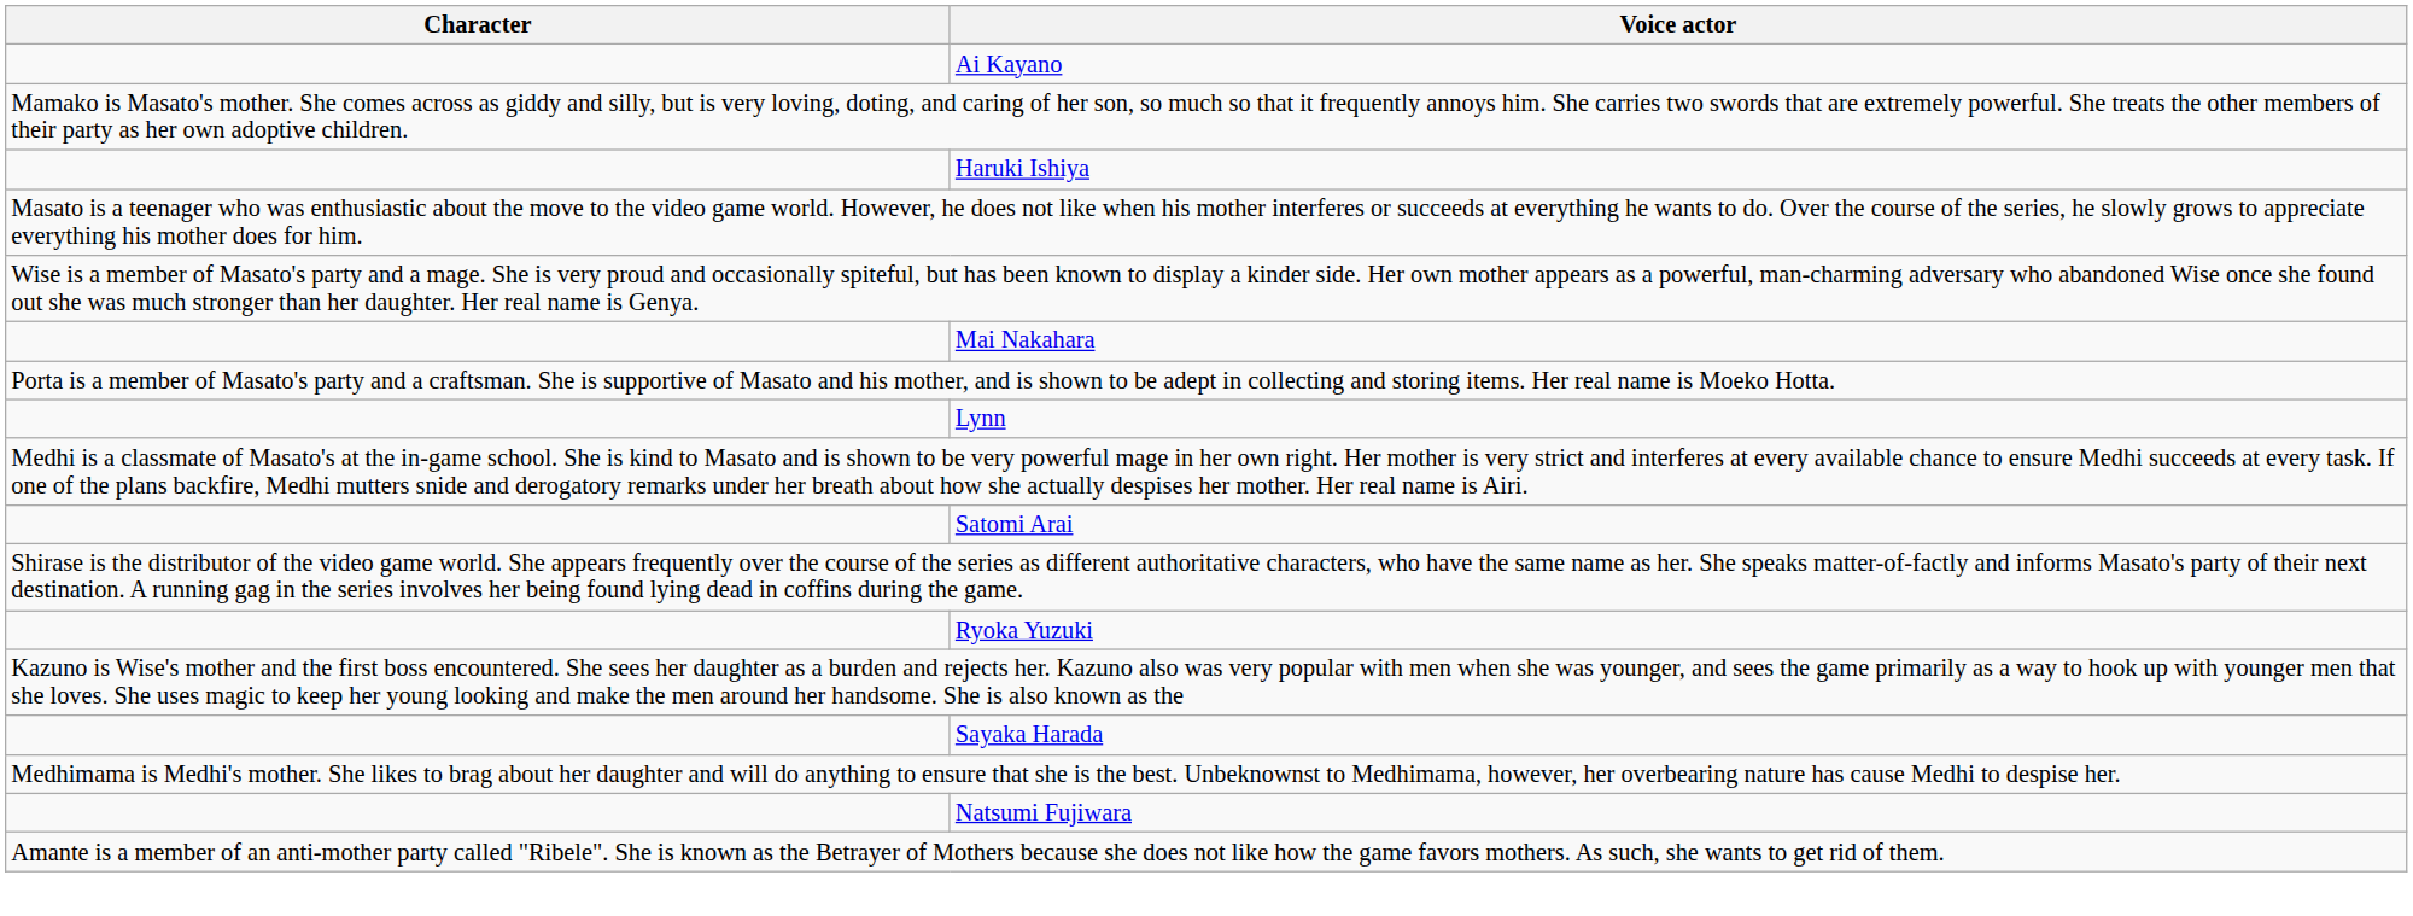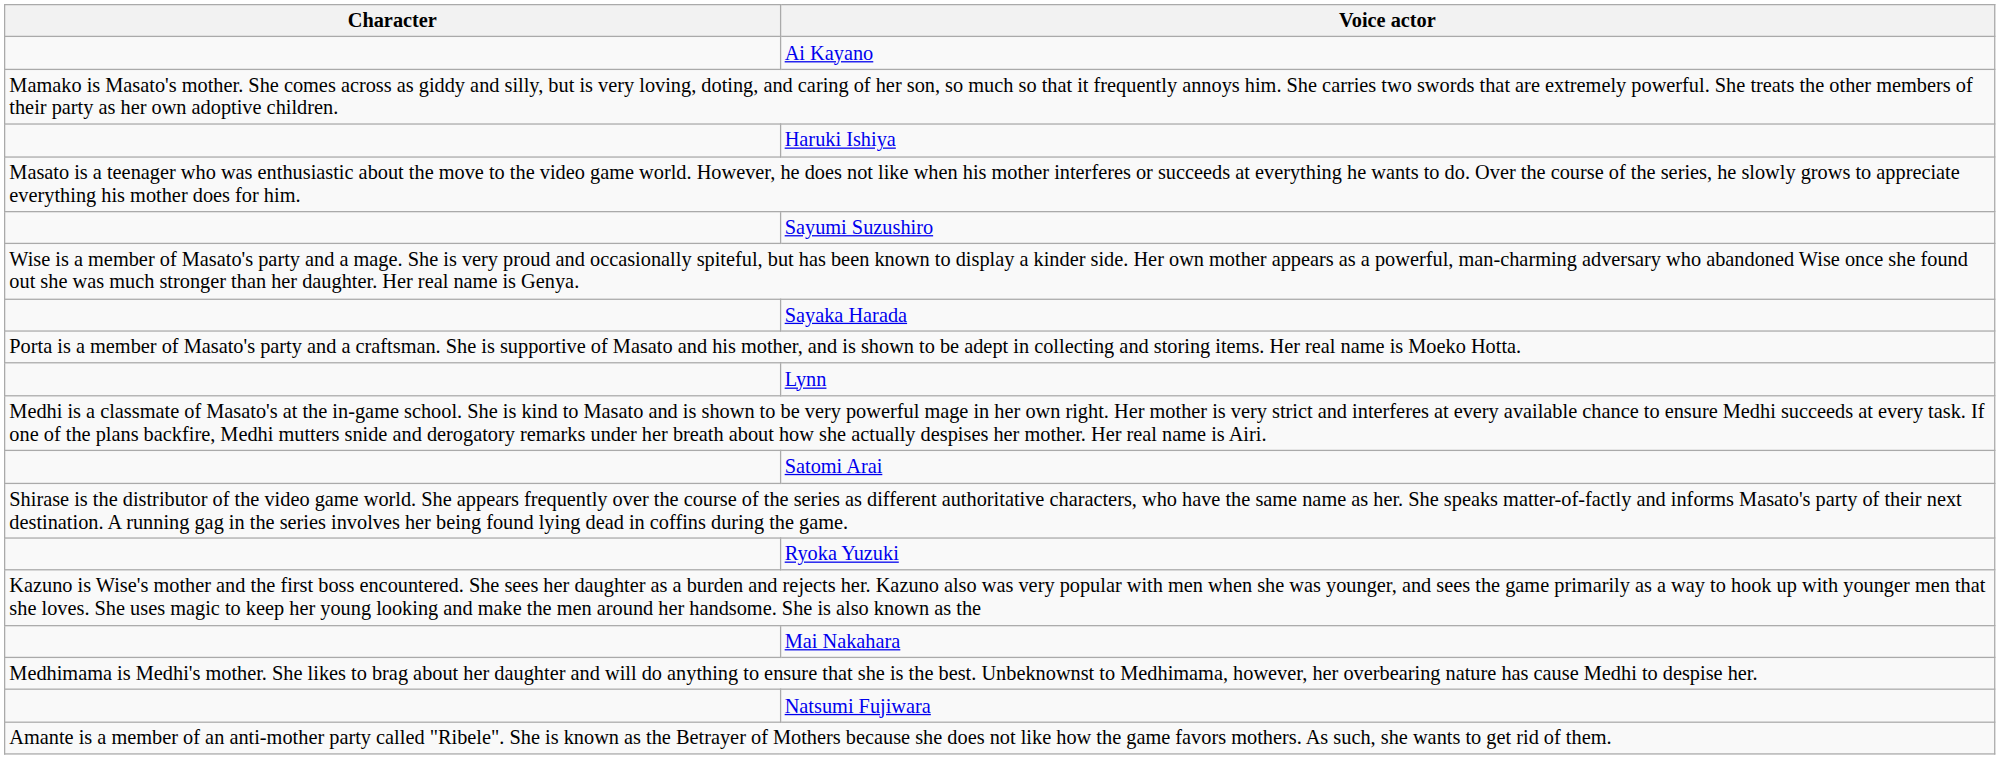 <table class="wikitable">
 <tr>
 <th>Character</th>
 <th>Voice actor</th>
 </tr>
 <tr>
 <td></td>
 <td><a href='#'>Ai Kayano</a></td>
 </tr>
 <tr>
 <td colspan="2">Mamako is Masato's mother. She comes across as giddy and silly, but is very loving, doting, and caring of her son, so much so that it frequently annoys him. She carries two swords that are extremely powerful. She treats the other members of their party as her own adoptive children.</td>
 </tr>
 <tr>
 <td></td>
 <td><a href='#'>Haruki Ishiya</a></td>
 </tr>
 <tr>
 <td colspan="2">Masato is a teenager who was enthusiastic about the move to the video game world. However, he does not like when his mother interferes or succeeds at everything he wants to do. Over the course of the series, he slowly grows to appreciate everything his mother does for him.</td>
 </tr>
 <tr>
+<td></td>
+<td><a href='#'>Sayumi Suzushiro</a></td>
+</tr>
+<tr>
 <td colspan="2">Wise is a member of Masato's party and a mage. She is very proud and occasionally spiteful, but has been known to display a kinder side. Her own mother appears as a powerful, man-charming adversary who abandoned Wise once she found out she was much stronger than her daughter. Her real name is Genya.</td>
 </tr>
 <tr>
 <td></td>
-<td><a href='#'>Mai Nakahara</a></td>
+<td><a href='#'>Sayaka Harada</a></td>
 </tr>
 <tr>
 <td colspan="2">Porta is a member of Masato's party and a craftsman. She is supportive of Masato and his mother, and is shown to be adept in collecting and storing items. Her real name is Moeko Hotta.</td>
 </tr>
 <tr>
 <td></td>
 <td><a href='#'>Lynn</a></td>
 </tr>
 <tr>
 <td colspan="2">Medhi is a classmate of Masato's at the in-game school. She is kind to Masato and is shown to be very powerful mage in her own right. Her mother is very strict and interferes at every available chance to ensure Medhi succeeds at every task. If one of the plans backfire, Medhi mutters snide and derogatory remarks under her breath about how she actually despises her mother. Her real name is Airi.</td>
 </tr>
 <tr>
 <td></td>
 <td><a href='#'>Satomi Arai</a></td>
 </tr>
 <tr>
 <td colspan="2">Shirase is the distributor of the video game world. She appears frequently over the course of the series as different authoritative characters, who have the same name as her. She speaks matter-of-factly and informs Masato's party of their next destination. A running gag in the series involves her being found lying dead in coffins during the game.</td>
 </tr>
 <tr>
 <td></td>
 <td><a href='#'>Ryoka Yuzuki</a></td>
 </tr>
 <tr>
 <td colspan="2">Kazuno is Wise's mother and the first boss encountered. She sees her daughter as a burden and rejects her. Kazuno also was very popular with men when she was younger, and sees the game primarily as a way to hook up with younger men that she loves. She uses magic to keep her young looking and make the men around her handsome. She is also known as the </td>
 </tr>
 <tr>
 <td></td>
-<td><a href='#'>Sayaka Harada</a></td>
+<td><a href='#'>Mai Nakahara</a></td>
 </tr>
 <tr>
 <td colspan="2">Medhimama is Medhi's mother. She likes to brag about her daughter and will do anything to ensure that she is the best. Unbeknownst to Medhimama, however, her overbearing nature has cause Medhi to despise her.</td>
 </tr>
 <tr>
 <td></td>
 <td><a href='#'>Natsumi Fujiwara</a></td>
 </tr>
 <tr>
 <td colspan="2">Amante is a member of an anti-mother party called "Ribele". She is known as the Betrayer of Mothers because she does not like how the game favors mothers. As such, she wants to get rid of them.</td>
 </tr>
 </table>
